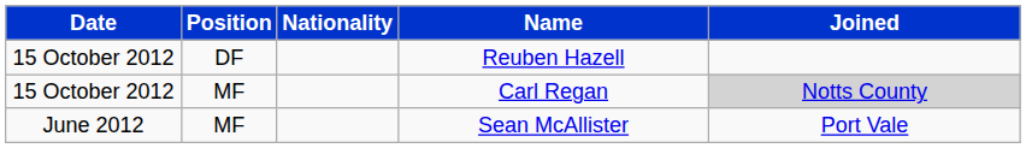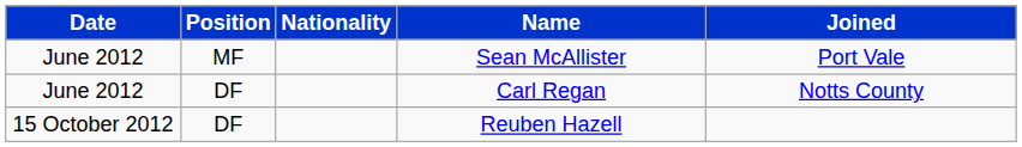 <table class="wikitable"  style="text-align:center; font-size:90%; ">
 <tr>
 <th style="background:#03c; color:white; width:110px;">Date</th>
 <th style="background:#03c; color:white; width:55px;">Position</th>
 <th style="background:#03c; color:white; width:55px;">Nationality</th>
 <th style="background:#03c; color:white; width:200px;">Name</th>
 <th style="background:#03c; color:white; width:200px;">Joined</th>
 </tr>
 <tr>
+<td>June 2012</td>
+<td>MF</td>
+<td></td>
+<td><a href='#'>Sean McAllister</a></td>
+<td><a href='#'>Port Vale</a></td>
+</tr>
+<tr>
+<td>June 2012</td>
+<td>DF</td>
+<td></td>
+<td><a href='#'>Carl Regan</a></td>
+<td><a href='#'>Notts County</a></td>
+</tr>
+<tr>
 <td>15 October 2012</td>
 <td>DF</td>
 <td></td>
 <td><a href='#'>Reuben Hazell</a></td>
 <td></td>
 </tr>
-<tr>
-<td>15 October 2012</td>
-<td>MF</td>
-<td></td>
-<td><a href='#'>Carl Regan</a></td>
-<td style="background: lightgrey;"><a href='#'>Notts County</a></td>
-</tr>
-<tr>
-<td>June 2012</td>
-<td>MF</td>
-<td></td>
-<td><a href='#'>Sean McAllister</a></td>
-<td><a href='#'>Port Vale</a></td>
-</tr>
 </table>
